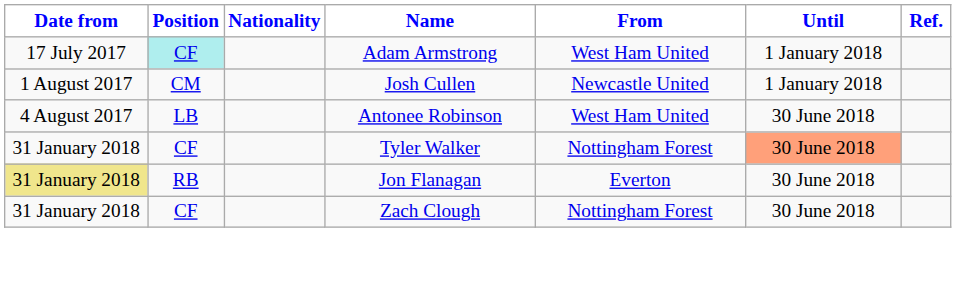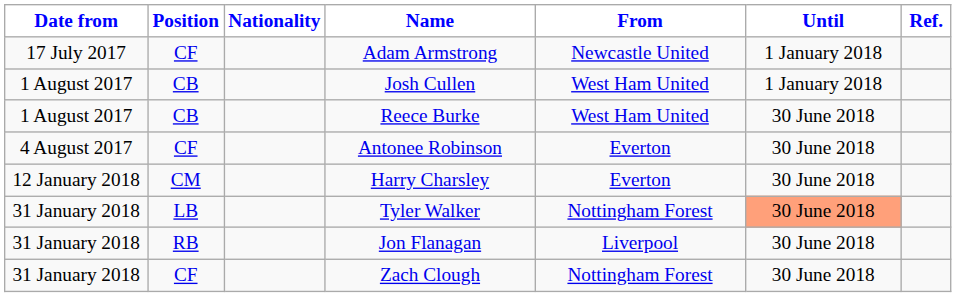 <table class="wikitable"  style="text-align:center; font-size:90%; ">
 <tr>
 <th style="background:#FFFFFF; color:#0000FF; width:100px;">Date from</th>
 <th style="background:#FFFFFF; color:#0000FF; width:50px;">Position</th>
 <th style="background:#FFFFFF; color:#0000FF; width:50px;">Nationality</th>
 <th style="background:#FFFFFF; color:#0000FF; width:150px;">Name</th>
 <th style="background:#FFFFFF; color:#0000FF; width:150px;">From</th>
 <th style="background:#FFFFFF; color:#0000FF; width:110px;">Until</th>
 <th style="background:#FFFFFF; color:#0000FF; width:30px;">Ref.</th>
 </tr>
 <tr>
 <td>17 July 2017</td>
-<td style="background: paleturquoise;"><a href='#'>CF</a></td>
+<td><a href='#'>CF</a></td>
 <td></td>
 <td><a href='#'>Adam Armstrong</a></td>
+<td><a href='#'>Newcastle United</a></td>
+<td>1 January 2018</td>
+<td></td>
+</tr>
+<tr>
+<td>1 August 2017</td>
+<td><a href='#'>CB</a></td>
+<td></td>
+<td><a href='#'>Josh Cullen</a></td>
 <td><a href='#'>West Ham United</a></td>
 <td>1 January 2018</td>
 <td></td>
 </tr>
 <tr>
 <td>1 August 2017</td>
-<td><a href='#'>CM</a></td>
+<td><a href='#'>CB</a></td>
 <td></td>
-<td><a href='#'>Josh Cullen</a></td>
-<td><a href='#'>Newcastle United</a></td>
-<td>1 January 2018</td>
-<td></td>
-</tr>
-<tr>
-<td>4 August 2017</td>
-<td><a href='#'>LB</a></td>
-<td></td>
-<td><a href='#'>Antonee Robinson</a></td>
+<td><a href='#'>Reece Burke</a></td>
 <td><a href='#'>West Ham United</a></td>
 <td>30 June 2018</td>
 <td></td>
 </tr>
 <tr>
+<td>4 August 2017</td>
+<td><a href='#'>CF</a></td>
+<td></td>
+<td><a href='#'>Antonee Robinson</a></td>
+<td><a href='#'>Everton</a></td>
+<td>30 June 2018</td>
+<td></td>
+</tr>
+<tr>
+<td>12 January 2018</td>
+<td><a href='#'>CM</a></td>
+<td></td>
+<td><a href='#'>Harry Charsley</a></td>
+<td><a href='#'>Everton</a></td>
+<td>30 June 2018</td>
+<td></td>
+</tr>
+<tr>
 <td>31 January 2018</td>
-<td><a href='#'>CF</a></td>
+<td><a href='#'>LB</a></td>
 <td></td>
 <td><a href='#'>Tyler Walker</a></td>
 <td><a href='#'>Nottingham Forest</a></td>
 <td style="background: lightsalmon;">30 June 2018</td>
 <td></td>
 </tr>
 <tr>
-<td style="background: khaki;">31 January 2018</td>
+<td>31 January 2018</td>
 <td><a href='#'>RB</a></td>
 <td></td>
 <td><a href='#'>Jon Flanagan</a></td>
-<td><a href='#'>Everton</a></td>
+<td><a href='#'>Liverpool</a></td>
 <td>30 June 2018</td>
 <td></td>
 </tr>
 <tr>
 <td>31 January 2018</td>
 <td><a href='#'>CF</a></td>
 <td></td>
 <td><a href='#'>Zach Clough</a></td>
 <td><a href='#'>Nottingham Forest</a></td>
 <td>30 June 2018</td>
 <td></td>
 </tr>
 </table>
